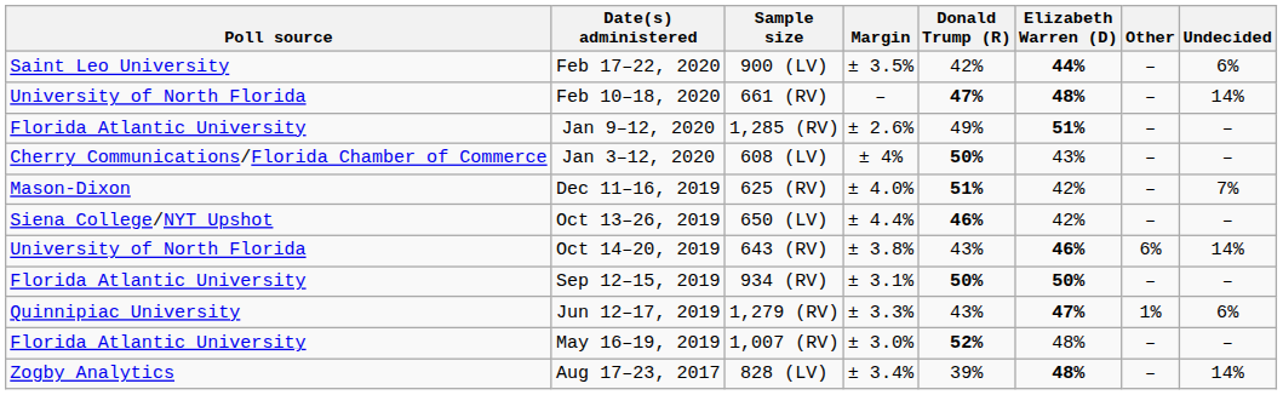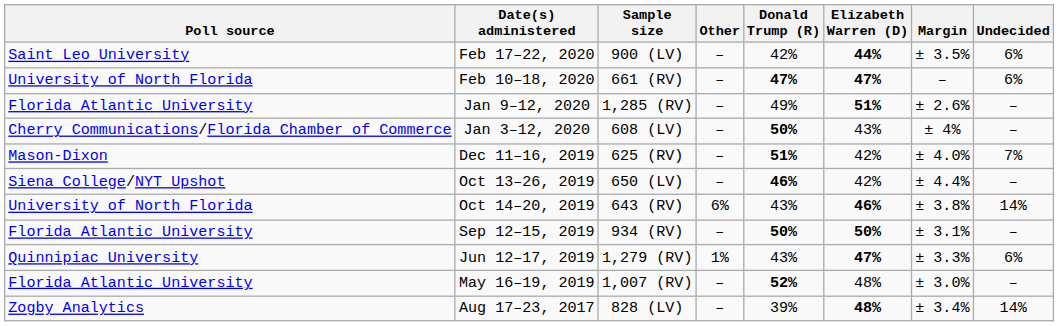 <table class="wikitable" style="font-size:90%;text-align:center;">
 <tr valign=bottom style="font-size:90%;">
 <th>Poll source</th>
 <th>Date(s)<br>administered</th>
 <th>Sample<br>size</th>
-<th>Margin<br></th>
+<th>Other</th>
 <th>Donald<br>Trump (R)</th>
 <th>Elizabeth<br>Warren (D)</th>
-<th>Other</th>
+<th>Margin<br></th>
 <th>Undecided</th>
 </tr>
 <tr>
 <td style="text-align:left;"><a href='#'>Saint Leo University</a></td>
 <td>Feb 17–22, 2020</td>
 <td>900 (LV)</td>
-<td>± 3.5%</td>
+<td>–</td>
 <td>42%</td>
 <td><strong>44%</strong></td>
-<td>–</td>
+<td>± 3.5%</td>
 <td>6%</td>
 </tr>
 <tr>
 <td style="text-align:left;"><a href='#'>University of North Florida</a></td>
 <td>Feb 10–18, 2020</td>
 <td>661 (RV)</td>
 <td>–</td>
 <td><strong>47%</strong></td>
-<td><strong>48%</strong></td>
+<td><strong>47%</strong></td>
 <td>–</td>
-<td>14%</td>
+<td>6%</td>
 </tr>
 <tr>
 <td style="text-align:left;"><a href='#'>Florida Atlantic University</a></td>
 <td>Jan 9–12, 2020</td>
 <td>1,285 (RV)</td>
-<td>± 2.6%</td>
+<td>–</td>
 <td>49%</td>
 <td><strong>51%</strong></td>
-<td>–</td>
+<td>± 2.6%</td>
 <td>–</td>
 </tr>
 <tr>
 <td style="text-align:left;"><a href='#'>Cherry Communications</a>/<a href='#'>Florida Chamber of Commerce</a></td>
 <td>Jan 3–12, 2020</td>
 <td>608 (LV)</td>
-<td>± 4%</td>
+<td>–</td>
 <td><strong>50%</strong></td>
 <td>43%</td>
-<td>–</td>
+<td>± 4%</td>
 <td>–</td>
 </tr>
 <tr>
 <td style="text-align:left;"><a href='#'>Mason-Dixon</a></td>
 <td>Dec 11–16, 2019</td>
 <td>625 (RV)</td>
-<td>± 4.0%</td>
+<td>–</td>
 <td><strong>51%</strong></td>
 <td>42%</td>
-<td>–</td>
+<td>± 4.0%</td>
 <td>7%</td>
 </tr>
 <tr>
 <td style="text-align:left;"><a href='#'>Siena College</a>/<a href='#'>NYT Upshot</a></td>
 <td>Oct 13–26, 2019</td>
 <td>650 (LV)</td>
-<td>± 4.4%</td>
+<td>–</td>
 <td><strong>46%</strong></td>
 <td>42%</td>
-<td>–</td>
+<td>± 4.4%</td>
 <td>–</td>
 </tr>
 <tr>
 <td style="text-align:left;"><a href='#'>University of North Florida</a></td>
 <td>Oct 14–20, 2019</td>
 <td>643 (RV)</td>
-<td>± 3.8%</td>
+<td>6%</td>
 <td>43%</td>
 <td><strong>46%</strong></td>
-<td>6%</td>
+<td>± 3.8%</td>
 <td>14%</td>
 </tr>
 <tr>
 <td style="text-align:left;"><a href='#'>Florida Atlantic University</a></td>
 <td>Sep 12–15, 2019</td>
 <td>934 (RV)</td>
-<td>± 3.1%</td>
+<td>–</td>
 <td><strong>50%</strong></td>
 <td><strong>50%</strong></td>
-<td>–</td>
+<td>± 3.1%</td>
 <td>–</td>
 </tr>
 <tr>
 <td style="text-align:left;"><a href='#'>Quinnipiac University</a></td>
 <td>Jun 12–17, 2019</td>
 <td>1,279 (RV)</td>
-<td>± 3.3%</td>
+<td>1%</td>
 <td>43%</td>
 <td><strong>47%</strong></td>
-<td>1%</td>
+<td>± 3.3%</td>
 <td>6%</td>
 </tr>
 <tr>
 <td style="text-align:left;"><a href='#'>Florida Atlantic University</a></td>
 <td>May 16–19, 2019</td>
 <td>1,007 (RV)</td>
-<td>± 3.0%</td>
+<td>–</td>
 <td><strong>52%</strong></td>
 <td>48%</td>
-<td>–</td>
+<td>± 3.0%</td>
 <td>–</td>
 </tr>
 <tr>
 <td style="text-align:left;"><a href='#'>Zogby Analytics</a></td>
 <td>Aug 17–23, 2017</td>
 <td>828 (LV)</td>
-<td>± 3.4%</td>
+<td>–</td>
 <td>39%</td>
 <td><strong>48%</strong></td>
-<td>–</td>
+<td>± 3.4%</td>
 <td>14%</td>
 </tr>
 </table>
